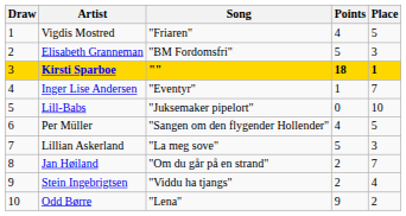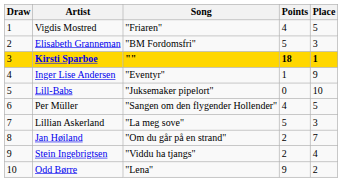 <table class="sortable wikitable" style="margin: 1em auto 1em auto">
 <tr>
 <th>Draw</th>
 <th>Artist</th>
 <th>Song</th>
 <th>Points</th>
 <th>Place</th>
 </tr>
 <tr>
 <td>1</td>
 <td>Vigdis Mostred</td>
 <td>"Friaren"</td>
 <td>4</td>
 <td>5</td>
 </tr>
 <tr>
 <td>2</td>
 <td><a href='#'>Elisabeth Granneman</a></td>
 <td>"BM Fordomsfri"</td>
 <td>5</td>
 <td>3</td>
 </tr>
 <tr bgcolor="#FFD700">
 <td>3</td>
 <td><strong><a href='#'>Kirsti Sparboe</a></strong></td>
 <td><strong>""</strong></td>
 <td><strong>18</strong></td>
 <td><strong>1</strong></td>
 </tr>
 <tr>
 <td>4</td>
 <td><a href='#'>Inger Lise Andersen</a></td>
 <td>"Eventyr"</td>
 <td>1</td>
-<td>7</td>
+<td>9</td>
 </tr>
 <tr>
 <td>5</td>
 <td><a href='#'>Lill-Babs</a></td>
 <td>"Juksemaker pipelort"</td>
 <td>0</td>
 <td>10</td>
 </tr>
 <tr>
 <td>6</td>
 <td>Per Müller</td>
 <td>"Sangen om den flygender Hollender"</td>
 <td>4</td>
 <td>5</td>
 </tr>
 <tr>
 <td>7</td>
 <td>Lillian Askerland</td>
 <td>"La meg sove"</td>
 <td>5</td>
 <td>3</td>
 </tr>
 <tr>
 <td>8</td>
 <td><a href='#'>Jan Høiland</a></td>
 <td>"Om du går på en strand"</td>
 <td>2</td>
 <td>7</td>
 </tr>
 <tr>
 <td>9</td>
 <td><a href='#'>Stein Ingebrigtsen</a></td>
 <td>"Viddu ha tjangs"</td>
 <td>2</td>
 <td>4</td>
 </tr>
 <tr>
 <td>10</td>
 <td><a href='#'>Odd Børre</a></td>
 <td>"Lena"</td>
 <td>9</td>
 <td>2</td>
 </tr>
 </table>
